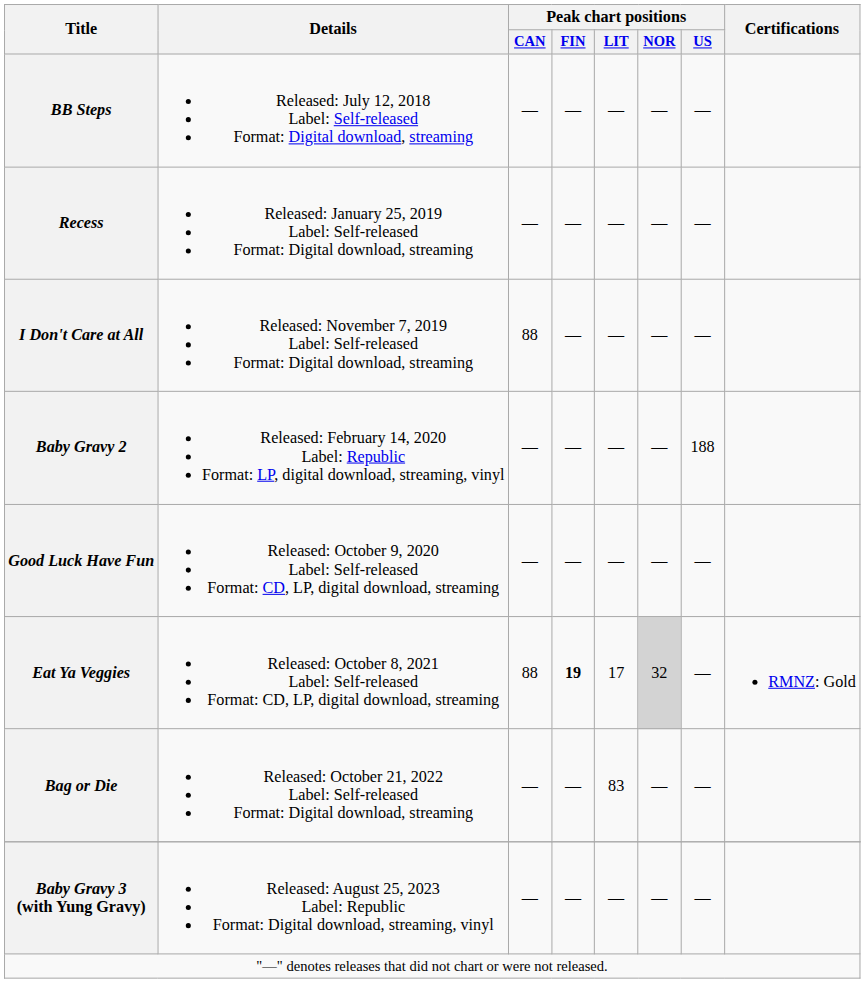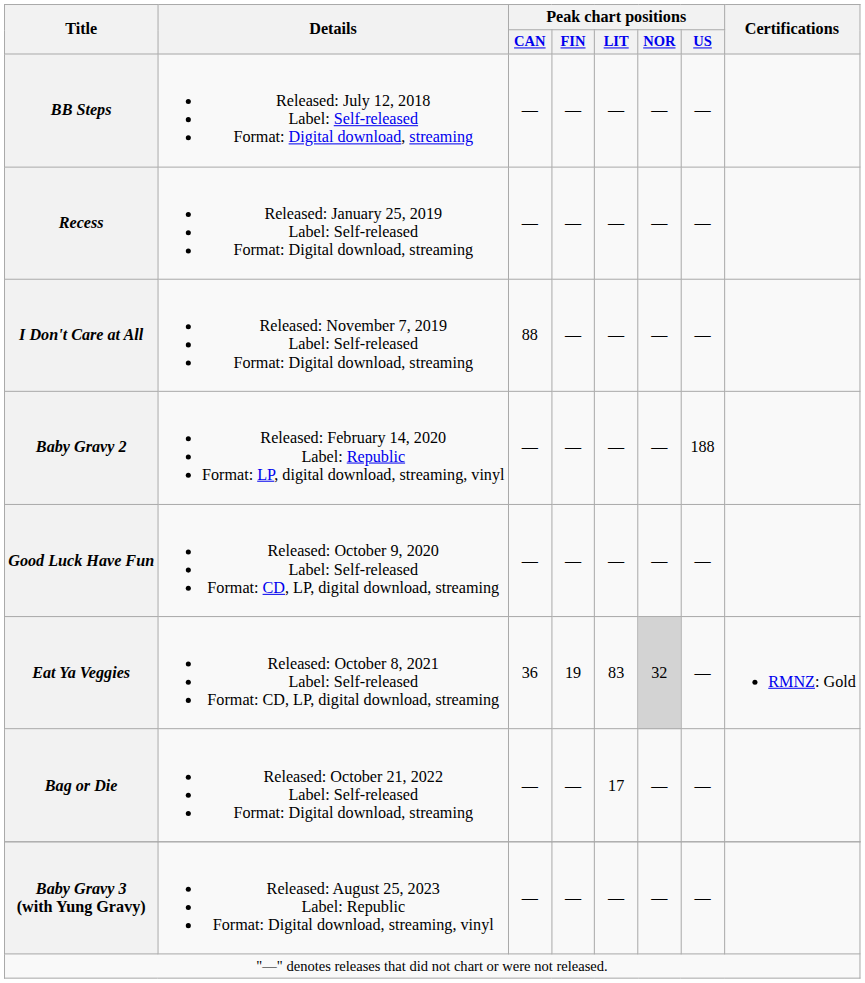 <table class="wikitable plainrowheaders" style="text-align:center">
 <tr>
 <th scope="col" rowspan="2">Title</th>
 <th scope="col" rowspan="2">Details</th>
 <th scope="col" colspan="5">Peak chart positions</th>
 <th scope="col" rowspan="2">Certifications</th>
 </tr>
 <tr>
 <th scope="col" style="width:2.5em;font-size:90%;"><a href='#'>CAN</a><br></th>
 <th scope="col" style="width:2.5em;font-size:90%;"><a href='#'>FIN</a><br></th>
 <th scope="col" style="width:2.5em;font-size:90%;"><a href='#'>LIT</a><br></th>
 <th scope="col" style="width:2.5em;font-size:90%;"><a href='#'>NOR</a><br></th>
 <th scope="col" style="width:2.5em;font-size:90%;"><a href='#'>US</a><br></th>
 </tr>
 <tr>
 <th scope="row"><em>BB Steps</em></th>
 <td><br><ul><li>Released: July 12, 2018</li><li>Label: <a href='#'>Self-released</a></li><li>Format: <a href='#'>Digital download</a>, <a href='#'>streaming</a></li></ul></td>
 <td>—</td>
 <td>—</td>
 <td>—</td>
 <td>—</td>
 <td>—</td>
 <td></td>
 </tr>
 <tr>
 <th scope="row"><em>Recess</em></th>
 <td><br><ul><li>Released: January 25, 2019</li><li>Label: Self-released</li><li>Format: Digital download, streaming</li></ul></td>
 <td>—</td>
 <td>—</td>
 <td>—</td>
 <td>—</td>
 <td>—</td>
 <td></td>
 </tr>
 <tr>
 <th scope="row"><em>I Don't Care at All</em></th>
 <td><br><ul><li>Released: November 7, 2019</li><li>Label: Self-released</li><li>Format: Digital download, streaming</li></ul></td>
 <td>88</td>
 <td>—</td>
 <td>—</td>
 <td>—</td>
 <td>—</td>
 <td></td>
 </tr>
 <tr>
 <th scope="row"><em>Baby Gravy 2</em><br></th>
 <td><br><ul><li>Released: February 14, 2020</li><li>Label: <a href='#'>Republic</a></li><li>Format: <a href='#'>LP</a>, digital download, streaming, vinyl</li></ul></td>
 <td>—</td>
 <td>—</td>
 <td>—</td>
 <td>—</td>
 <td>188</td>
 <td></td>
 </tr>
 <tr>
 <th scope="row"><em>Good Luck Have Fun</em></th>
 <td><br><ul><li>Released: October 9, 2020</li><li>Label: Self-released</li><li>Format: <a href='#'>CD</a>, LP, digital download, streaming</li></ul></td>
 <td>—</td>
 <td>—</td>
 <td>—</td>
 <td>—</td>
 <td>—</td>
 <td></td>
 </tr>
 <tr>
 <th scope="row"><em>Eat Ya Veggies</em></th>
 <td><br><ul><li>Released: October 8, 2021</li><li>Label: Self-released</li><li>Format: CD, LP, digital download, streaming</li></ul></td>
-<td>88</td>
-<td><strong>19</strong></td>
-<td>17</td>
+<td>36</td>
+<td>19</td>
+<td>83</td>
 <td style="background: lightgrey;">32</td>
 <td>—</td>
 <td><br><ul><li><a href='#'>RMNZ</a>: Gold</li></ul></td>
 </tr>
 <tr>
 <th scope="row"><em>Bag or Die</em></th>
 <td><br><ul><li>Released: October 21, 2022</li><li>Label: Self-released</li><li>Format: Digital download, streaming</li></ul></td>
 <td>—</td>
 <td>—</td>
-<td>83</td>
+<td>17</td>
 <td>—</td>
 <td>—</td>
 <td></td>
 </tr>
 <tr>
 </tr>
 <tr>
 <th scope="row"><em>Baby Gravy 3</em><br><span>(with Yung Gravy)</span></th>
 <td><br><ul><li>Released: August 25, 2023</li><li>Label: Republic</li><li>Format: Digital download, streaming, vinyl</li></ul></td>
 <td>—</td>
 <td>—</td>
 <td>—</td>
 <td>—</td>
 <td>—</td>
 <td></td>
 </tr>
 <tr>
 <td colspan="14" style="font-size:90%;">"—" denotes releases that did not chart or were not released.</td>
 </tr>
 </table>
